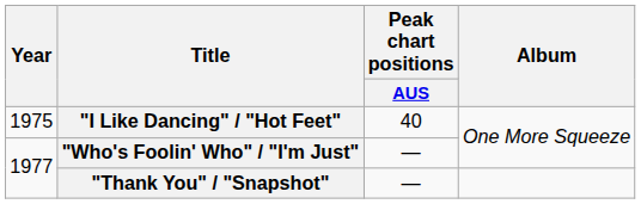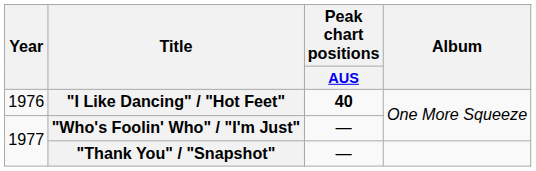 <table class="wikitable plainrowheaders" style="text-align:center;" border="1">
 <tr>
 <th scope="col" rowspan="2">Year</th>
 <th scope="col" rowspan="2">Title</th>
 <th scope="col" colspan="1">Peak chart<br>positions</th>
 <th scope="col" rowspan="2">Album</th>
 </tr>
 <tr>
 <th scope="col" style="width:3em; font-size:90%"><a href='#'>AUS</a><br></th>
 </tr>
 <tr>
-<td>1975</td>
+<td>1976</td>
 <th scope="row">"I Like Dancing" / "Hot Feet"</th>
-<td>40</td>
+<td><strong>40</strong></td>
 <td rowspan="2"><em>One More Squeeze</em></td>
 </tr>
 <tr>
 <td rowspan="2">1977</td>
 <th scope="row">"Who's Foolin' Who" / "I'm Just"</th>
 <td>—</td>
 </tr>
 <tr>
 <th scope="row">"Thank You" / "Snapshot"</th>
 <td>—</td>
 <td></td>
 </tr>
 </table>
